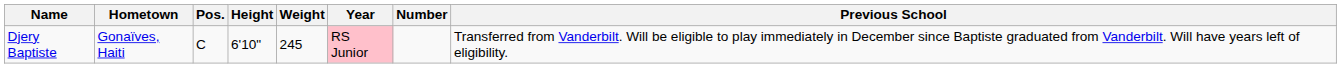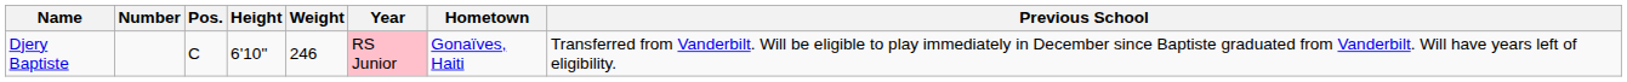 <table class="wikitable sortable" border="1">
 <tr>
 <th>Name</th>
-<th>Hometown</th>
+<th>Number</th>
 <th>Pos.</th>
 <th>Height</th>
 <th>Weight</th>
 <th>Year</th>
-<th>Number</th>
+<th>Hometown</th>
 <th class="unsortable">Previous School</th>
 </tr>
 <tr>
 <td><a href='#'>Djery Baptiste</a></td>
-<td><a href='#'>Gonaïves, Haiti</a></td>
+<td></td>
 <td>C</td>
 <td>6'10"</td>
-<td>245</td>
+<td>246</td>
 <td style="background: pink;">RS Junior</td>
-<td></td>
+<td><a href='#'>Gonaïves, Haiti</a></td>
 <td>Transferred from <a href='#'>Vanderbilt</a>. Will be eligible to play immediately in December since Baptiste graduated from <a href='#'>Vanderbilt</a>. Will have  years left of eligibility.</td>
 </tr>
 </table>
